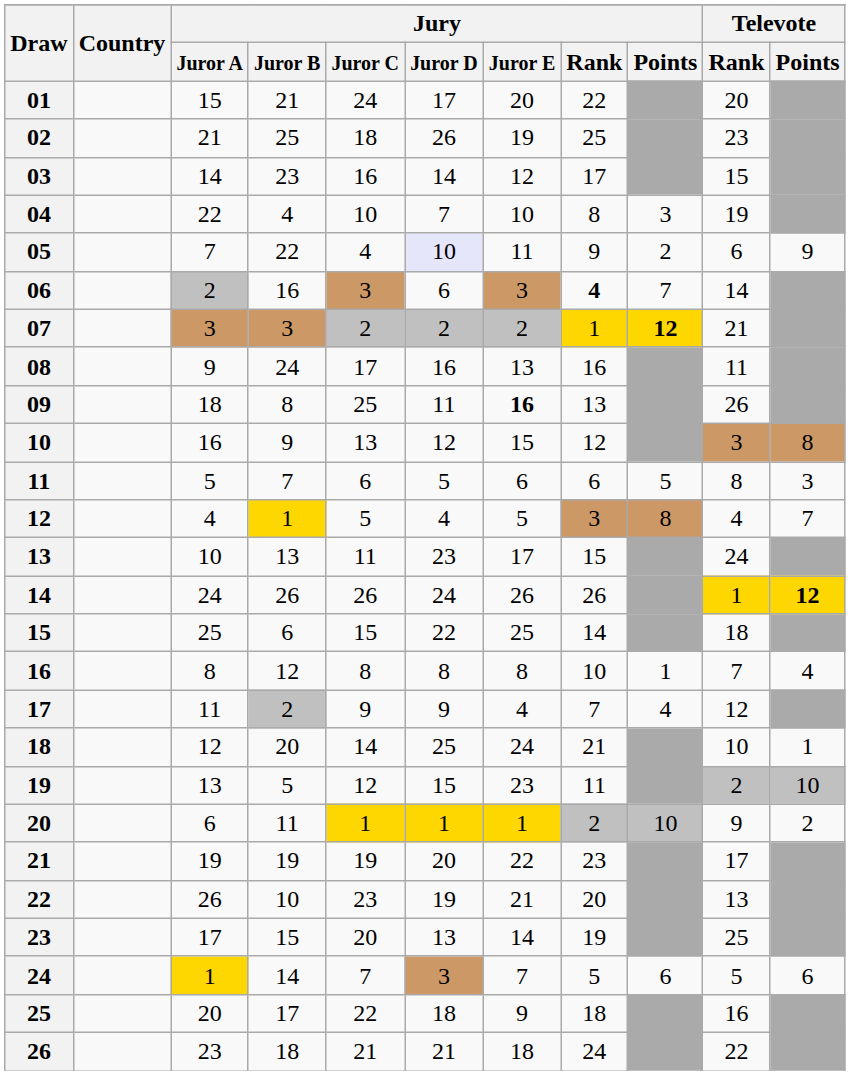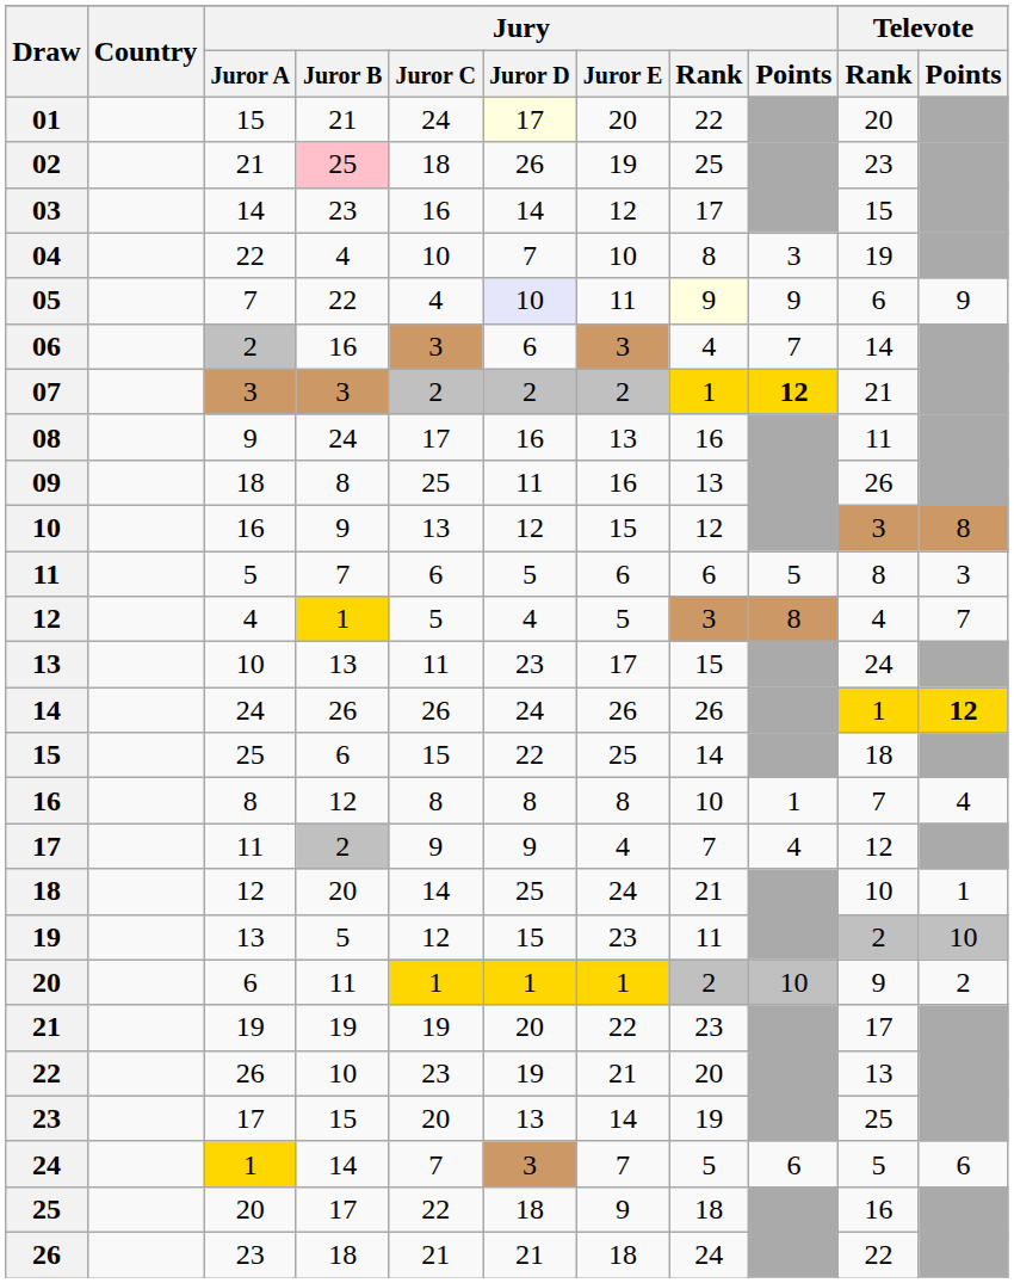 <table class="sortable wikitable collapsible plainrowheaders" style="text-align:center;">
 <tr>
 </tr>
 <tr>
 <th scope="col" rowspan="2">Draw</th>
 <th scope="col" rowspan="2">Country</th>
 <th scope="col" colspan="7">Jury</th>
 <th scope="col" colspan="2">Televote</th>
 </tr>
 <tr>
 <th scope="col"><small>Juror A</small></th>
 <th scope="col"><small>Juror B</small></th>
 <th scope="col"><small>Juror C</small></th>
 <th scope="col"><small>Juror D</small></th>
 <th scope="col"><small>Juror E</small></th>
 <th scope="col">Rank</th>
 <th scope="col">Points</th>
 <th scope="col">Rank</th>
 <th scope="col">Points</th>
 </tr>
 <tr>
 <th scope="row" style="text-align:center;">01</th>
 <td style="text-align:left;"></td>
 <td>15</td>
 <td>21</td>
 <td>24</td>
-<td>17</td>
+<td style="background: lightyellow;">17</td>
 <td>20</td>
 <td>22</td>
 <td style="background:#AAAAAA;"></td>
 <td>20</td>
 <td style="background:#AAAAAA;"></td>
 </tr>
 <tr>
 <th scope="row" style="text-align:center;">02</th>
 <td style="text-align:left;"></td>
 <td>21</td>
-<td>25</td>
+<td style="background: pink;">25</td>
 <td>18</td>
 <td>26</td>
 <td>19</td>
 <td>25</td>
 <td style="background:#AAAAAA;"></td>
 <td>23</td>
 <td style="background:#AAAAAA;"></td>
 </tr>
 <tr>
 <th scope="row" style="text-align:center;">03</th>
 <td style="text-align:left;"></td>
 <td>14</td>
 <td>23</td>
 <td>16</td>
 <td>14</td>
 <td>12</td>
 <td>17</td>
 <td style="background:#AAAAAA;"></td>
 <td>15</td>
 <td style="background:#AAAAAA;"></td>
 </tr>
 <tr>
 <th scope="row" style="text-align:center;">04</th>
 <td style="text-align:left;"></td>
 <td>22</td>
 <td>4</td>
 <td>10</td>
 <td>7</td>
 <td>10</td>
 <td>8</td>
 <td>3</td>
 <td>19</td>
 <td style="background:#AAAAAA;"></td>
 </tr>
 <tr>
 <th scope="row" style="text-align:center;">05</th>
 <td style="text-align:left;"></td>
 <td>7</td>
 <td>22</td>
 <td>4</td>
 <td style="background: lavender;">10</td>
 <td>11</td>
+<td style="background: lightyellow;">9</td>
 <td>9</td>
-<td>2</td>
 <td>6</td>
 <td>9</td>
 </tr>
 <tr>
 <th scope="row" style="text-align:center;">06</th>
 <td style="text-align:left;"></td>
 <td style="background:silver;">2</td>
 <td>16</td>
 <td style="background:#CC9966;">3</td>
 <td>6</td>
 <td style="background:#CC9966;">3</td>
-<td><strong>4</strong></td>
+<td>4</td>
 <td>7</td>
 <td>14</td>
 <td style="background:#AAAAAA;"></td>
 </tr>
 <tr>
 <th scope="row" style="text-align:center;">07</th>
 <td style="text-align:left;"></td>
 <td style="background:#CC9966;">3</td>
 <td style="background:#CC9966;">3</td>
 <td style="background:silver;">2</td>
 <td style="background:silver;">2</td>
 <td style="background:silver;">2</td>
 <td style="background:gold;">1</td>
 <td style="background:gold;"><strong>12</strong></td>
 <td>21</td>
 <td style="background:#AAAAAA;"></td>
 </tr>
 <tr>
 <th scope="row" style="text-align:center;">08</th>
 <td style="text-align:left;"></td>
 <td>9</td>
 <td>24</td>
 <td>17</td>
 <td>16</td>
 <td>13</td>
 <td>16</td>
 <td style="background:#AAAAAA;"></td>
 <td>11</td>
 <td style="background:#AAAAAA;"></td>
 </tr>
 <tr>
 <th scope="row" style="text-align:center;">09</th>
 <td style="text-align:left;"></td>
 <td>18</td>
 <td>8</td>
 <td>25</td>
 <td>11</td>
-<td><strong>16</strong></td>
+<td>16</td>
 <td>13</td>
 <td style="background:#AAAAAA;"></td>
 <td>26</td>
 <td style="background:#AAAAAA;"></td>
 </tr>
 <tr>
 <th scope="row" style="text-align:center;">10</th>
 <td style="text-align:left;"></td>
 <td>16</td>
 <td>9</td>
 <td>13</td>
 <td>12</td>
 <td>15</td>
 <td>12</td>
 <td style="background:#AAAAAA;"></td>
 <td style="background:#CC9966;">3</td>
 <td style="background:#CC9966;">8</td>
 </tr>
 <tr>
 <th scope="row" style="text-align:center;">11</th>
 <td style="text-align:left;"></td>
 <td>5</td>
 <td>7</td>
 <td>6</td>
 <td>5</td>
 <td>6</td>
 <td>6</td>
 <td>5</td>
 <td>8</td>
 <td>3</td>
 </tr>
 <tr>
 <th scope="row" style="text-align:center;">12</th>
 <td style="text-align:left;"></td>
 <td>4</td>
 <td style="background:gold;">1</td>
 <td>5</td>
 <td>4</td>
 <td>5</td>
 <td style="background:#CC9966;">3</td>
 <td style="background:#CC9966;">8</td>
 <td>4</td>
 <td>7</td>
 </tr>
 <tr>
 <th scope="row" style="text-align:center;">13</th>
 <td style="text-align:left;"></td>
 <td>10</td>
 <td>13</td>
 <td>11</td>
 <td>23</td>
 <td>17</td>
 <td>15</td>
 <td style="background:#AAAAAA;"></td>
 <td>24</td>
 <td style="background:#AAAAAA;"></td>
 </tr>
 <tr>
 <th scope="row" style="text-align:center;">14</th>
 <td style="text-align:left;"></td>
 <td>24</td>
 <td>26</td>
 <td>26</td>
 <td>24</td>
 <td>26</td>
 <td>26</td>
 <td style="background:#AAAAAA;"></td>
 <td style="background:gold;">1</td>
 <td style="background:gold;"><strong>12</strong></td>
 </tr>
 <tr>
 <th scope="row" style="text-align:center;">15</th>
 <td style="text-align:left;"></td>
 <td>25</td>
 <td>6</td>
 <td>15</td>
 <td>22</td>
 <td>25</td>
 <td>14</td>
 <td style="background:#AAAAAA;"></td>
 <td>18</td>
 <td style="background:#AAAAAA;"></td>
 </tr>
 <tr>
 <th scope="row" style="text-align:center;">16</th>
 <td style="text-align:left;"></td>
 <td>8</td>
 <td>12</td>
 <td>8</td>
 <td>8</td>
 <td>8</td>
 <td>10</td>
 <td>1</td>
 <td>7</td>
 <td>4</td>
 </tr>
 <tr>
 <th scope="row" style="text-align:center;">17</th>
 <td style="text-align:left;"></td>
 <td>11</td>
 <td style="background:silver;">2</td>
 <td>9</td>
 <td>9</td>
 <td>4</td>
 <td>7</td>
 <td>4</td>
 <td>12</td>
 <td style="background:#AAAAAA;"></td>
 </tr>
 <tr>
 <th scope="row" style="text-align:center;">18</th>
 <td style="text-align:left;"></td>
 <td>12</td>
 <td>20</td>
 <td>14</td>
 <td>25</td>
 <td>24</td>
 <td>21</td>
 <td style="background:#AAAAAA;"></td>
 <td>10</td>
 <td>1</td>
 </tr>
 <tr>
 <th scope="row" style="text-align:center;">19</th>
 <td style="text-align:left;"></td>
 <td>13</td>
 <td>5</td>
 <td>12</td>
 <td>15</td>
 <td>23</td>
 <td>11</td>
 <td style="background:#AAAAAA;"></td>
 <td style="background:silver;">2</td>
 <td style="background:silver;">10</td>
 </tr>
 <tr>
 <th scope="row" style="text-align:center;">20</th>
 <td style="text-align:left;"></td>
 <td>6</td>
 <td>11</td>
 <td style="background:gold;">1</td>
 <td style="background:gold;">1</td>
 <td style="background:gold;">1</td>
 <td style="background:silver;">2</td>
 <td style="background:silver;">10</td>
 <td>9</td>
 <td>2</td>
 </tr>
 <tr>
 <th scope="row" style="text-align:center;">21</th>
 <td style="text-align:left;"></td>
 <td>19</td>
 <td>19</td>
 <td>19</td>
 <td>20</td>
 <td>22</td>
 <td>23</td>
 <td style="background:#AAAAAA;"></td>
 <td>17</td>
 <td style="background:#AAAAAA;"></td>
 </tr>
 <tr>
 <th scope="row" style="text-align:center;">22</th>
 <td style="text-align:left;"></td>
 <td>26</td>
 <td>10</td>
 <td>23</td>
 <td>19</td>
 <td>21</td>
 <td>20</td>
 <td style="background:#AAAAAA;"></td>
 <td>13</td>
 <td style="background:#AAAAAA;"></td>
 </tr>
 <tr>
 <th scope="row" style="text-align:center;">23</th>
 <td style="text-align:left;"></td>
 <td>17</td>
 <td>15</td>
 <td>20</td>
 <td>13</td>
 <td>14</td>
 <td>19</td>
 <td style="background:#AAAAAA;"></td>
 <td>25</td>
 <td style="background:#AAAAAA;"></td>
 </tr>
 <tr>
 <th scope="row" style="text-align:center;">24</th>
 <td style="text-align:left;"></td>
 <td style="background:gold;">1</td>
 <td>14</td>
 <td>7</td>
 <td style="background:#CC9966;">3</td>
 <td>7</td>
 <td>5</td>
 <td>6</td>
 <td>5</td>
 <td>6</td>
 </tr>
 <tr>
 <th scope="row" style="text-align:center;">25</th>
 <td style="text-align:left;"></td>
 <td>20</td>
 <td>17</td>
 <td>22</td>
 <td>18</td>
 <td>9</td>
 <td>18</td>
 <td style="background:#AAAAAA;"></td>
 <td>16</td>
 <td style="background:#AAAAAA;"></td>
 </tr>
 <tr>
 <th scope="row" style="text-align:center;">26</th>
 <td style="text-align:left;"></td>
 <td>23</td>
 <td>18</td>
 <td>21</td>
 <td>21</td>
 <td>18</td>
 <td>24</td>
 <td style="background:#AAAAAA;"></td>
 <td>22</td>
 <td style="background:#AAAAAA;"></td>
 </tr>
 </table>
